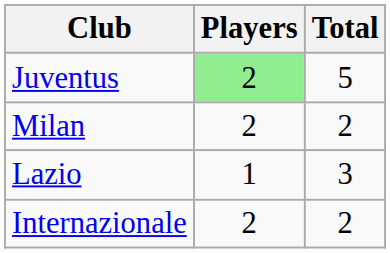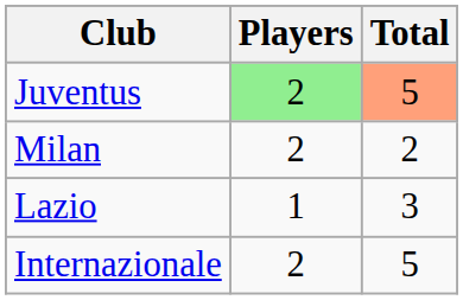 <table class="sortable wikitable">
 <tr>
 <th>Club</th>
 <th>Players</th>
 <th>Total</th>
 </tr>
 <tr>
 <td><a href='#'>Juventus</a></td>
 <td align=center style="background: lightgreen;">2</td>
-<td align=center>5</td>
+<td align=center style="background: lightsalmon;">5</td>
 </tr>
 <tr>
 <td><a href='#'>Milan</a></td>
 <td align=center>2</td>
 <td align=center>2</td>
 </tr>
 <tr>
 <td><a href='#'>Lazio</a></td>
 <td align=center>1</td>
 <td align=center>3</td>
 </tr>
 <tr>
 <td><a href='#'>Internazionale</a></td>
 <td align=center>2</td>
-<td align=center>2</td>
+<td align=center>5</td>
 </tr>
 </table>
